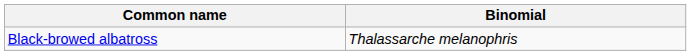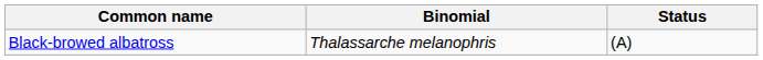 <table style="width:60%;" class="wikitable">
 <tr>
 <th width=40%>Common name</th>
 <th width=40%>Binomial</th>
+<th width=20%>Status</th>
 </tr>
 <tr>
 <td><a href='#'>Black-browed albatross</a></td>
 <td><em>Thalassarche melanophris</em></td>
+<td>(A)</td>
 </tr>
 </table>
